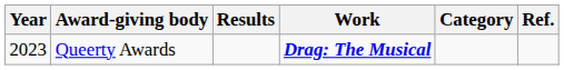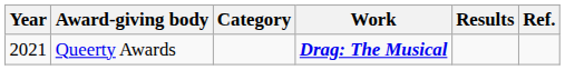 <table class="wikitable sortable" >
 <tr>
 <th>Year</th>
 <th>Award-giving body</th>
+<th>Category</th>
+<th>Work</th>
 <th>Results</th>
-<th>Work</th>
-<th>Category</th>
 <th>Ref.</th>
 </tr>
 <tr>
-<td>2023</td>
+<td>2021</td>
 <td><a href='#'>Queerty</a> Awards</td>
 <td></td>
 <td><strong><em><a href='#'>Drag: The Musical</a></em></strong></td>
 <td></td>
 <td style="text-align:center"></td>
 </tr>
 </table>
